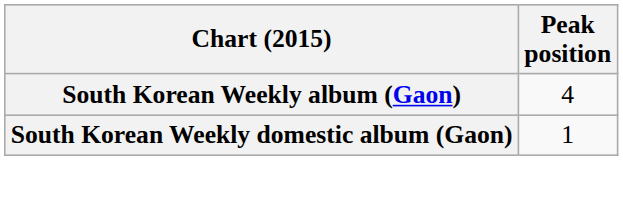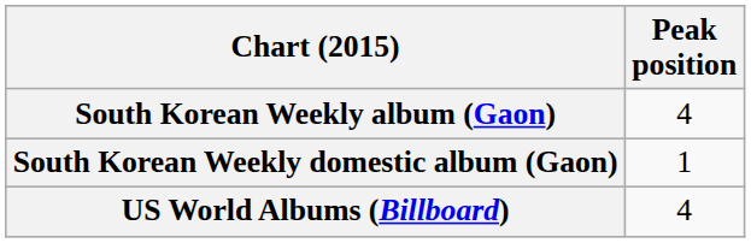 <table class="wikitable sortable plainrowheaders" style="text-align:center">
 <tr>
 <th>Chart (2015)</th>
 <th>Peak<br>position</th>
 </tr>
 <tr>
 <th scope="row">South Korean Weekly album (<a href='#'>Gaon</a>)</th>
 <td>4</td>
 </tr>
 <tr>
 <th scope="row">South Korean Weekly domestic album (Gaon)</th>
 <td>1</td>
 </tr>
+<tr>
+<th scope="row">US World Albums (<em><a href='#'>Billboard</a></em>)</th>
+<td>4</td>
+</tr>
 </table>
